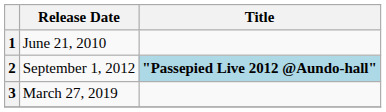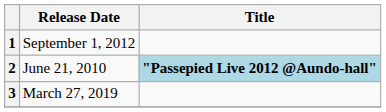 <table class="wikitable" style="font-size:small">
 <tr>
 <th></th>
 <th>Release Date</th>
 <th>Title</th>
 </tr>
 <tr>
 <th>1</th>
-<td>June 21, 2010</td>
+<td>September 1, 2012</td>
 <td><strong></strong></td>
 </tr>
 <tr>
 <th>2</th>
-<td>September 1, 2012</td>
+<td>June 21, 2010</td>
 <td style="background: lightblue;"><strong>"Passepied Live 2012 @Aundo-hall"</strong></td>
 </tr>
 <tr>
 <th>3</th>
 <td>March 27, 2019</td>
 <td><strong></strong></td>
 </tr>
 <tr>
 </tr>
 </table>
